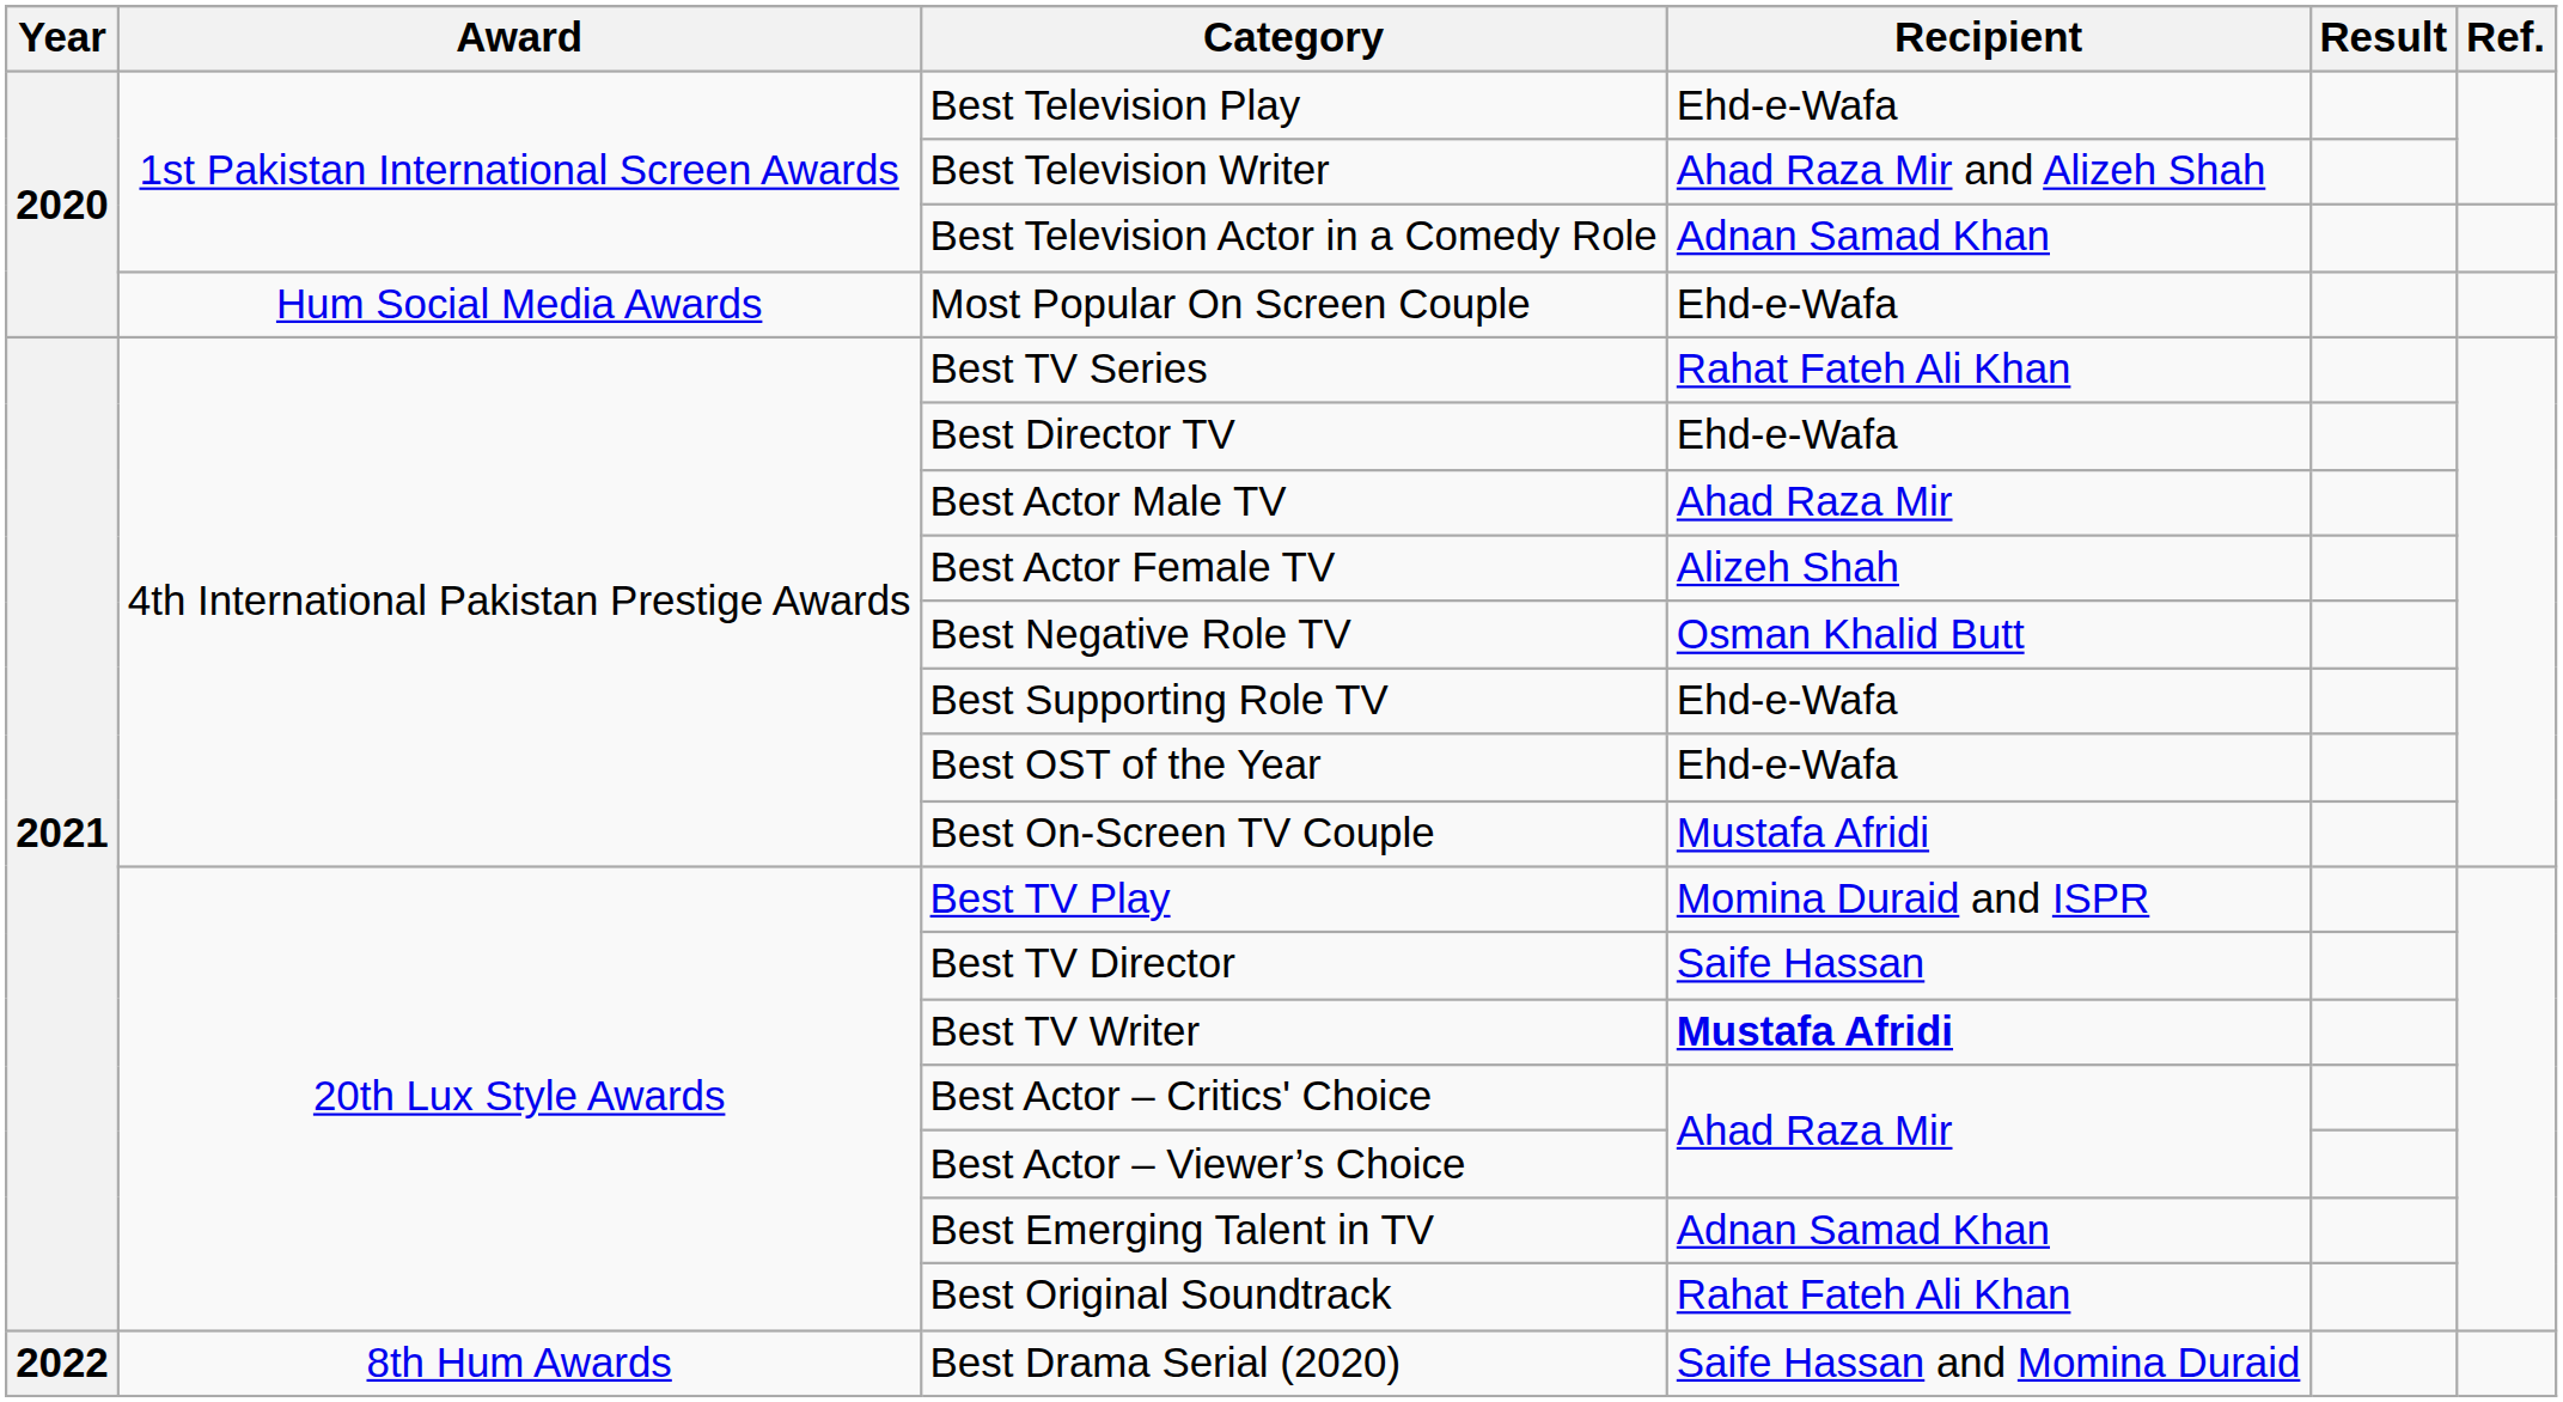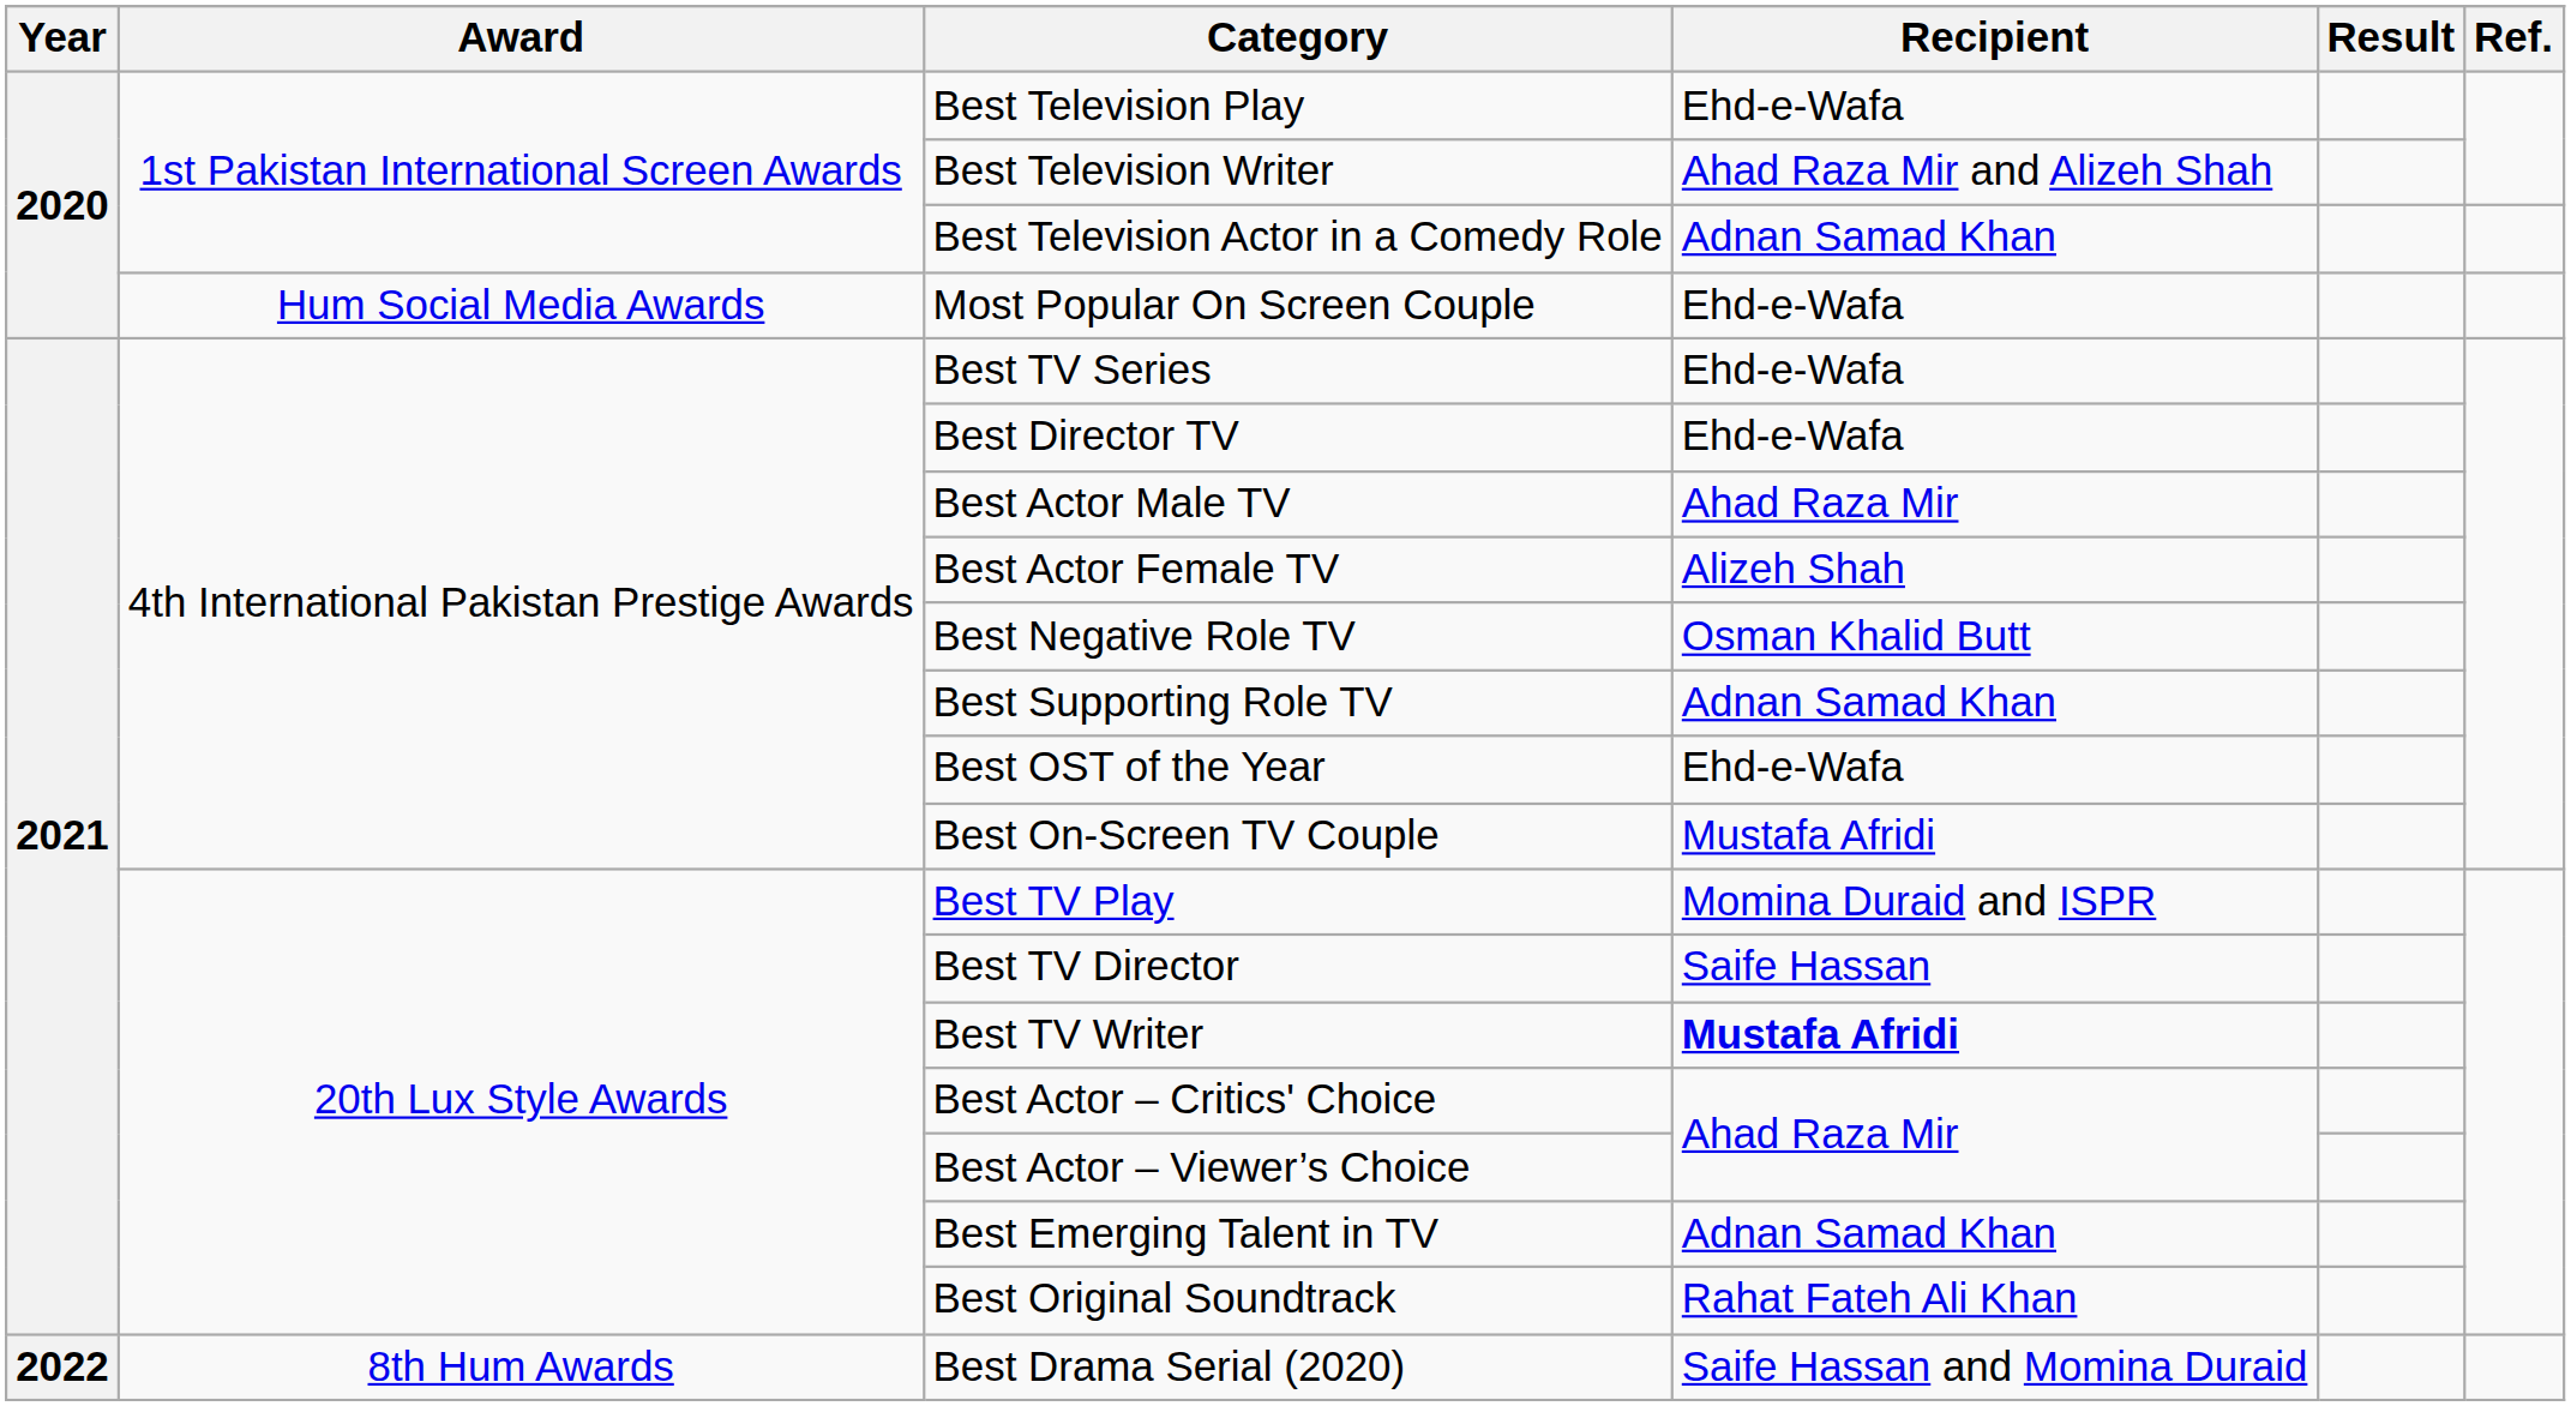 <table class="wikitable">
 <tr>
 </tr>
 <tr>
 <th>Year</th>
 <th>Award</th>
 <th>Category</th>
 <th>Recipient</th>
 <th>Result</th>
 <th>Ref.</th>
 </tr>
 <tr>
 <th rowspan="4">2020</th>
 <td rowspan="3" style="text-align:center;"><a href='#'>1st Pakistan International Screen Awards</a></td>
 <td>Best Television Play</td>
 <td>Ehd-e-Wafa</td>
 <td></td>
 <td rowspan="2"></td>
 </tr>
 <tr>
 <td>Best Television Writer</td>
 <td><a href='#'>Ahad Raza Mir</a> and <a href='#'>Alizeh Shah</a></td>
 <td></td>
 </tr>
 <tr>
 <td>Best Television Actor in a Comedy Role</td>
 <td><a href='#'>Adnan Samad Khan</a></td>
 <td></td>
 <td></td>
 </tr>
 <tr>
 <td style="text-align:center;"><a href='#'>Hum Social Media Awards</a></td>
 <td>Most Popular On Screen Couple</td>
 <td>Ehd-e-Wafa</td>
 <td></td>
 <td></td>
 </tr>
 <tr>
 <th rowspan=15>2021</th>
 <td rowspan="8" style="text-align:center;">4th International Pakistan Prestige Awards</td>
 <td>Best TV Series</td>
-<td><a href='#'>Rahat Fateh Ali Khan</a></td>
+<td>Ehd-e-Wafa</td>
 <td></td>
 <td rowspan=8></td>
 </tr>
 <tr>
 <td>Best Director TV</td>
 <td>Ehd-e-Wafa</td>
 <td></td>
 </tr>
 <tr>
 <td>Best Actor Male TV</td>
 <td><a href='#'>Ahad Raza Mir</a></td>
 <td></td>
 </tr>
 <tr>
 <td>Best Actor Female TV</td>
 <td><a href='#'>Alizeh Shah</a></td>
 <td></td>
 </tr>
 <tr>
 <td>Best Negative Role TV</td>
 <td><a href='#'>Osman Khalid Butt</a></td>
 <td></td>
 </tr>
 <tr>
 <td>Best Supporting Role TV</td>
-<td>Ehd-e-Wafa</td>
+<td><a href='#'>Adnan Samad Khan</a></td>
 <td></td>
 </tr>
 <tr>
 <td>Best OST of the Year</td>
 <td>Ehd-e-Wafa</td>
 <td></td>
 </tr>
 <tr>
 <td>Best On-Screen TV Couple</td>
 <td><a href='#'>Mustafa Afridi</a></td>
 <td></td>
 </tr>
 <tr>
 <td rowspan="7" style="text-align:center;"><a href='#'>20th Lux Style Awards</a></td>
 <td><a href='#'>Best TV Play</a></td>
 <td><a href='#'>Momina Duraid</a> and <a href='#'>ISPR</a></td>
 <td></td>
 <td rowspan=7></td>
 </tr>
 <tr>
 <td>Best TV Director</td>
 <td><a href='#'>Saife Hassan</a></td>
 <td></td>
 </tr>
 <tr>
 <td>Best TV Writer</td>
 <td><strong><a href='#'>Mustafa Afridi</a></strong></td>
 <td></td>
 </tr>
 <tr>
 <td>Best Actor – Critics' Choice</td>
 <td rowspan="2"><a href='#'>Ahad Raza Mir</a></td>
 <td></td>
 </tr>
 <tr>
 <td>Best Actor – Viewer’s Choice</td>
 <td></td>
 </tr>
 <tr>
 <td>Best Emerging Talent in TV</td>
 <td><a href='#'>Adnan Samad Khan</a></td>
 <td></td>
 </tr>
 <tr>
 <td>Best Original Soundtrack</td>
 <td><a href='#'>Rahat Fateh Ali Khan</a></td>
 <td></td>
 </tr>
 <tr>
 <th>2022</th>
 <td style="text-align:center;"><a href='#'>8th Hum Awards</a></td>
 <td>Best Drama Serial (2020)</td>
 <td><a href='#'>Saife Hassan</a> and <a href='#'>Momina Duraid</a></td>
 <td></td>
 <td></td>
 </tr>
 </table>
